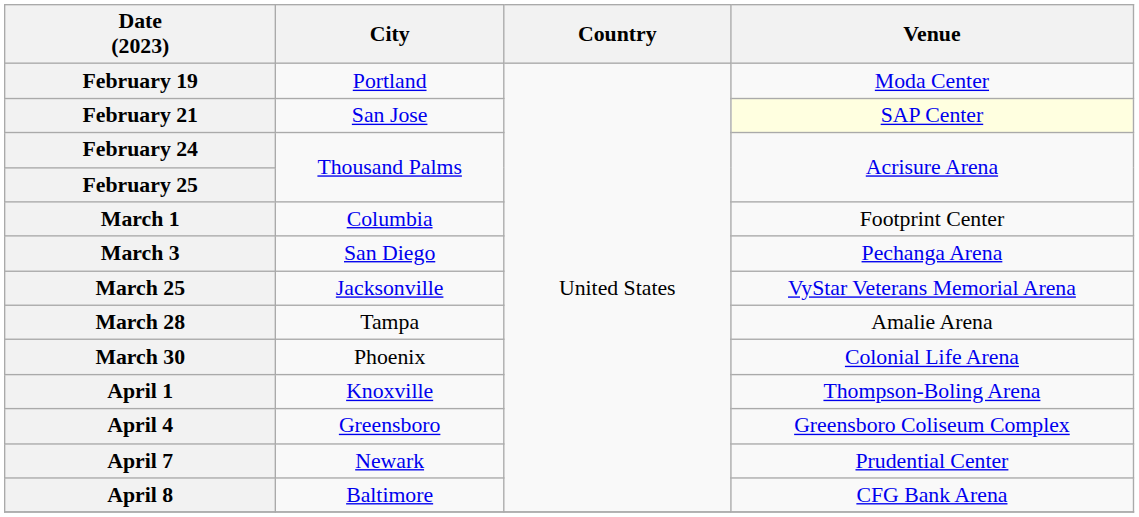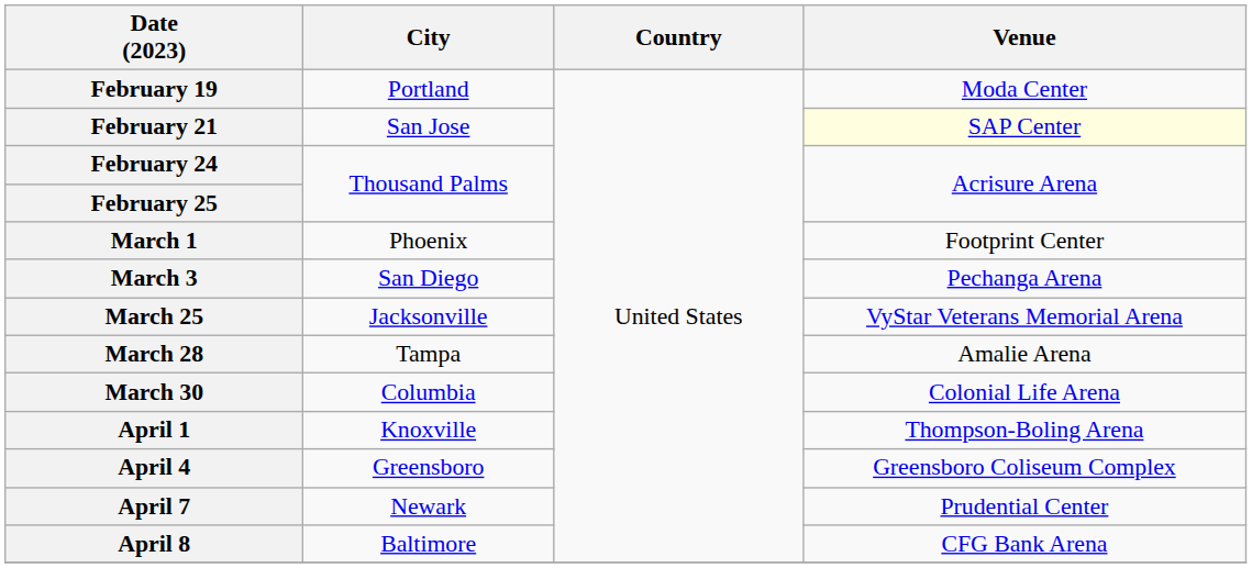 <table class="wikitable plainrowheaders" style="text-align:center;">
 <tr>
 <th scope="col" style="width:12em;">Date<br>(2023)</th>
 <th scope="col" style="width:10em;">City</th>
 <th scope="col" style="width:10em;">Country</th>
 <th scope="col" style="width:18em;">Venue</th>
 </tr>
 <tr>
 <th scope="row">February 19</th>
 <td><a href='#'>Portland</a></td>
 <td rowspan="13">United States</td>
 <td><a href='#'>Moda Center</a></td>
 </tr>
 <tr>
 <th scope="row">February 21</th>
 <td><a href='#'>San Jose</a></td>
 <td style="background: lightyellow;"><a href='#'>SAP Center</a></td>
 </tr>
 <tr>
 <th scope="row">February 24</th>
 <td rowspan="2"><a href='#'>Thousand Palms</a></td>
 <td rowspan="2"><a href='#'>Acrisure Arena</a></td>
 </tr>
 <tr>
 <th scope="row">February 25</th>
 </tr>
 <tr>
 <th scope="row">March 1</th>
-<td><a href='#'>Columbia</a></td>
+<td>Phoenix</td>
 <td>Footprint Center</td>
 </tr>
 <tr>
 <th scope="row">March 3</th>
 <td><a href='#'>San Diego</a></td>
 <td><a href='#'>Pechanga Arena</a></td>
 </tr>
 <tr>
 <th scope="row">March 25</th>
 <td><a href='#'>Jacksonville</a></td>
 <td><a href='#'>VyStar Veterans Memorial Arena</a></td>
 </tr>
 <tr>
 <th scope="row">March 28</th>
 <td>Tampa</td>
 <td>Amalie Arena</td>
 </tr>
 <tr>
 <th scope="row">March 30</th>
-<td>Phoenix</td>
+<td><a href='#'>Columbia</a></td>
 <td><a href='#'>Colonial Life Arena</a></td>
 </tr>
 <tr>
 <th scope="row">April 1</th>
 <td><a href='#'>Knoxville</a></td>
 <td><a href='#'>Thompson-Boling Arena</a></td>
 </tr>
 <tr>
 <th scope="row">April 4</th>
 <td><a href='#'>Greensboro</a></td>
 <td><a href='#'>Greensboro Coliseum Complex</a></td>
 </tr>
 <tr>
 <th scope="row">April 7</th>
 <td><a href='#'>Newark</a></td>
 <td><a href='#'>Prudential Center</a></td>
 </tr>
 <tr>
 <th scope="row">April 8</th>
 <td><a href='#'>Baltimore</a></td>
 <td><a href='#'>CFG Bank Arena</a></td>
 </tr>
 <tr>
 </tr>
 </table>
